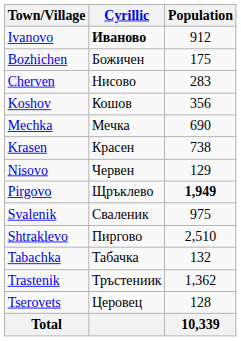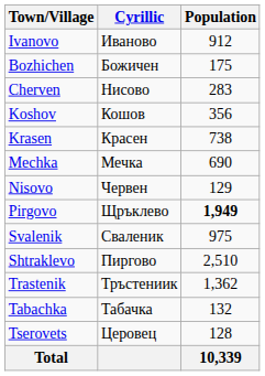 <table class="wikitable sortable">
 <tr>
 <th>Town/Village</th>
 <th><a href='#'>Cyrillic</a></th>
 <th>Population<br></th>
 </tr>
 <tr>
 <td><a href='#'>Ivanovo</a></td>
-<td><strong>Иваново</strong></td>
+<td>Иваново</td>
 <td align="center">912</td>
 </tr>
 <tr>
 <td><a href='#'>Bozhichen</a></td>
 <td>Божичен</td>
 <td align="center">175</td>
 </tr>
 <tr>
 <td><a href='#'>Cherven</a></td>
 <td>Нисово</td>
 <td align="center">283</td>
 </tr>
 <tr>
 <td><a href='#'>Koshov</a></td>
 <td>Кошов</td>
 <td align="center">356</td>
 </tr>
 <tr>
+<td><a href='#'>Krasen</a></td>
+<td>Красен</td>
+<td align="center">738</td>
+</tr>
+<tr>
 <td><a href='#'>Mechka</a></td>
 <td>Мечка</td>
 <td align="center">690</td>
-</tr>
-<tr>
-<td><a href='#'>Krasen</a></td>
-<td>Красен</td>
-<td align="center">738</td>
 </tr>
 <tr>
 <td><a href='#'>Nisovo</a></td>
 <td>Червен</td>
 <td align="center">129</td>
 </tr>
 <tr>
 <td><a href='#'>Pirgovo</a></td>
 <td>Щръклево</td>
 <td align="center"><strong>1,949</strong></td>
 </tr>
 <tr>
 <td><a href='#'>Svalenik</a></td>
 <td>Сваленик</td>
 <td align="center">975</td>
 </tr>
 <tr>
 <td><a href='#'>Shtraklevo</a></td>
 <td>Пиргово</td>
 <td align="center">2,510</td>
 </tr>
 <tr>
+<td><a href='#'>Trastenik</a></td>
+<td>Тръстениик</td>
+<td align="center">1,362</td>
+</tr>
+<tr>
 <td><a href='#'>Tabachka</a></td>
 <td>Табачка</td>
 <td align="center">132</td>
-</tr>
-<tr>
-<td><a href='#'>Trastenik</a></td>
-<td>Тръстениик</td>
-<td align="center">1,362</td>
 </tr>
 <tr>
 <td><a href='#'>Tserovets</a></td>
 <td>Церовец</td>
 <td align="center">128</td>
 </tr>
 <tr>
 <th>Total</th>
 <th></th>
 <th align="center">10,339</th>
 </tr>
 </table>
